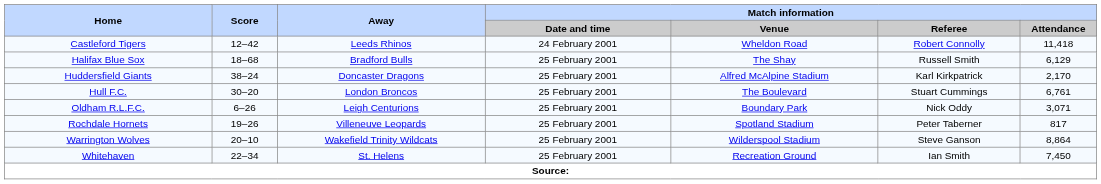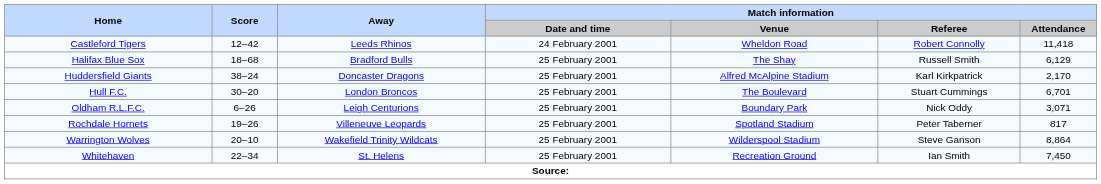 <table border=1 style="border-collapse:collapse; font-size:90%; text-align:center;" cellpadding=3 cellspacing=0 width=100%>
 <tr bgcolor=#C1D8FF>
 <th rowspan=2 width=19%>Home</th>
 <th rowspan=2 width=6%>Score</th>
 <th rowspan=2 width=19%>Away</th>
 <th colspan=6>Match information</th>
 </tr>
 <tr bgcolor=#CCCCCC>
 <th width=17%>Date and time</th>
 <th width=19%>Venue</th>
 <th width=13%>Referee</th>
 <th width=7%>Attendance</th>
 </tr>
 <tr bgcolor=#F5FAFF>
 <td><a href='#'>Castleford Tigers</a></td>
 <td>12–42</td>
 <td><a href='#'>Leeds Rhinos</a></td>
 <td>24 February 2001</td>
 <td><a href='#'>Wheldon Road</a></td>
 <td><a href='#'>Robert Connolly</a></td>
 <td>11,418</td>
 </tr>
 <tr bgcolor=#F5FAFF>
 <td><a href='#'>Halifax Blue Sox</a></td>
 <td>18–68</td>
 <td><a href='#'>Bradford Bulls</a></td>
 <td>25 February 2001</td>
 <td><a href='#'>The Shay</a></td>
 <td>Russell Smith</td>
 <td>6,129</td>
 </tr>
 <tr bgcolor=#F5FAFF>
 <td><a href='#'>Huddersfield Giants</a></td>
 <td>38–24</td>
 <td><a href='#'>Doncaster Dragons</a></td>
 <td>25 February 2001</td>
 <td><a href='#'>Alfred McAlpine Stadium</a></td>
 <td>Karl Kirkpatrick</td>
 <td>2,170</td>
 </tr>
 <tr bgcolor=#F5FAFF>
 <td><a href='#'>Hull F.C.</a></td>
 <td>30–20</td>
 <td><a href='#'>London Broncos</a></td>
 <td>25 February 2001</td>
 <td><a href='#'>The Boulevard</a></td>
 <td>Stuart Cummings</td>
-<td>6,761</td>
+<td>6,701</td>
 </tr>
 <tr bgcolor=#F5FAFF>
 <td><a href='#'>Oldham R.L.F.C.</a></td>
 <td>6–26</td>
 <td><a href='#'>Leigh Centurions</a></td>
 <td>25 February 2001</td>
 <td><a href='#'>Boundary Park</a></td>
 <td>Nick Oddy</td>
 <td>3,071</td>
 </tr>
 <tr bgcolor=#F5FAFF>
 <td><a href='#'>Rochdale Hornets</a></td>
 <td>19–26</td>
 <td><a href='#'>Villeneuve Leopards</a></td>
 <td>25 February 2001</td>
 <td><a href='#'>Spotland Stadium</a></td>
 <td>Peter Taberner</td>
 <td>817</td>
 </tr>
 <tr bgcolor=#F5FAFF>
 <td><a href='#'>Warrington Wolves</a></td>
 <td>20–10</td>
 <td><a href='#'>Wakefield Trinity Wildcats</a></td>
 <td>25 February 2001</td>
 <td><a href='#'>Wilderspool Stadium</a></td>
 <td>Steve Ganson</td>
 <td>8,864</td>
 </tr>
 <tr bgcolor=#F5FAFF>
 <td><a href='#'>Whitehaven</a></td>
 <td>22–34</td>
 <td><a href='#'>St. Helens</a></td>
 <td>25 February 2001</td>
 <td><a href='#'>Recreation Ground</a></td>
 <td>Ian Smith</td>
 <td>7,450</td>
 </tr>
 <tr>
 <th colspan=7>Source:</th>
 </tr>
 </table>
